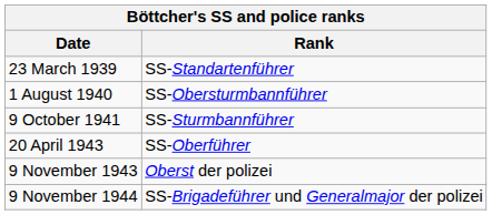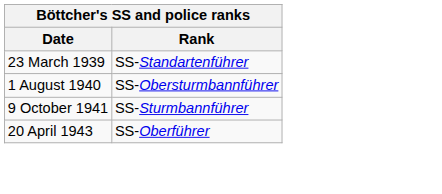 <table class="wikitable">
 <tr>
 <th colspan = "2">Böttcher's SS and police ranks</th>
 </tr>
 <tr>
 <th>Date</th>
 <th>Rank</th>
 </tr>
 <tr>
 <td>23 March 1939</td>
 <td>SS-<em><a href='#'>Standartenführer</a></em></td>
 </tr>
 <tr>
 <td>1 August 1940</td>
 <td>SS-<em><a href='#'>Obersturmbannführer</a></em></td>
 </tr>
 <tr>
 <td>9 October 1941</td>
 <td>SS-<em><a href='#'>Sturmbannführer</a></em></td>
 </tr>
 <tr>
 <td>20 April 1943</td>
 <td>SS-<em><a href='#'>Oberführer</a></em></td>
 </tr>
-<tr>
-<td>9 November 1943</td>
-<td><em><a href='#'>Oberst</a></em> der polizei</td>
-</tr>
-<tr>
-<td>9 November 1944</td>
-<td>SS-<em><a href='#'>Brigadeführer</a></em> und <em><a href='#'>Generalmajor</a></em> der polizei</td>
-</tr>
 </table>
